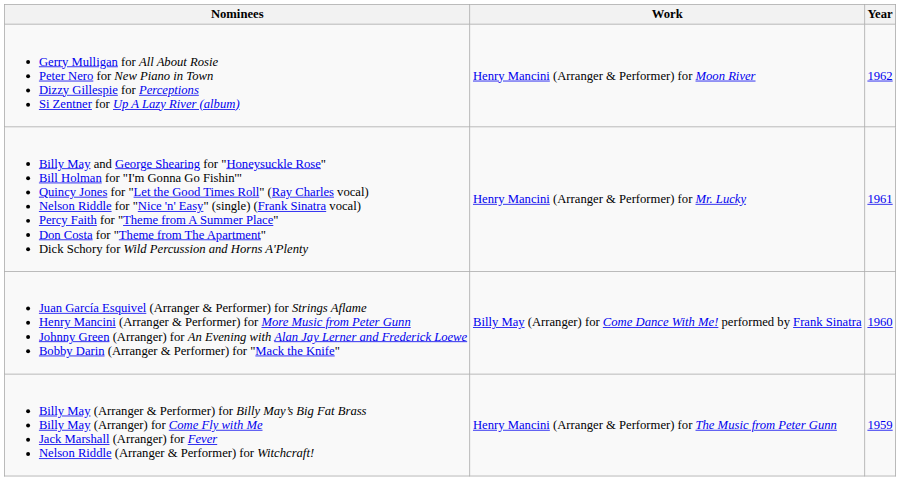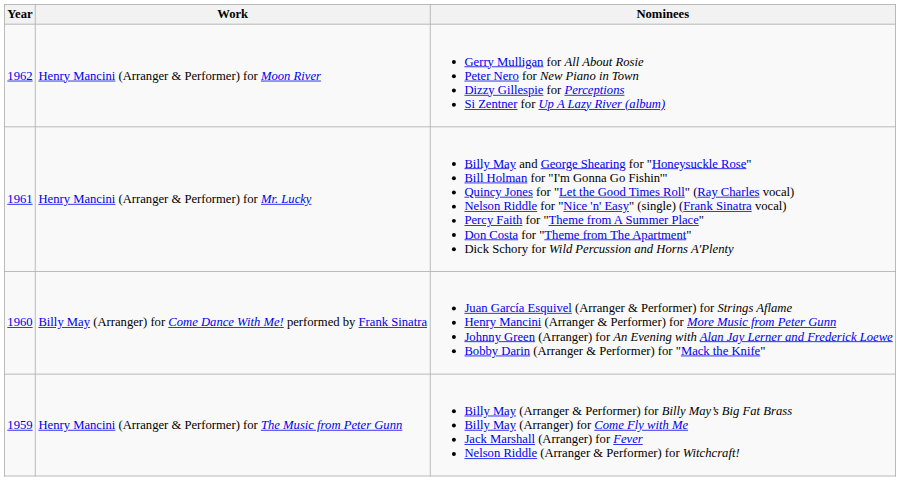 <table class="wikitable sortable">
 <tr>
+<th scope="col">Year</th>
+<th scope="col">Work</th>
 <th scope="col">Nominees</th>
-<th scope="col">Work</th>
-<th scope="col">Year</th>
 </tr>
 <tr>
+<td><a href='#'>1962</a></td>
+<td><a href='#'>Henry Mancini</a> (Arranger & Performer) for <em><a href='#'>Moon River</a></em></td>
 <td><br><ul><li><a href='#'>Gerry Mulligan</a> for <em>All About Rosie</em></li><li><a href='#'>Peter Nero</a> for <em>New Piano in Town</em></li><li><a href='#'>Dizzy Gillespie</a> for <em><a href='#'>Perceptions</a></em></li><li><a href='#'>Si Zentner</a> for <em><a href='#'>Up A Lazy River (album)</a></em></li></ul></td>
-<td><a href='#'>Henry Mancini</a> (Arranger & Performer) for <em><a href='#'>Moon River</a></em></td>
-<td><a href='#'>1962</a></td>
 </tr>
 <tr>
+<td><a href='#'>1961</a></td>
+<td><a href='#'>Henry Mancini</a> (Arranger & Performer) for <em><a href='#'>Mr. Lucky</a></em></td>
 <td><br><ul><li><a href='#'>Billy May</a> and <a href='#'>George Shearing</a> for "<a href='#'>Honeysuckle Rose</a>"</li><li><a href='#'>Bill Holman</a> for "I'm Gonna Go Fishin'"</li><li><a href='#'>Quincy Jones</a> for "<a href='#'>Let the Good Times Roll</a>" (<a href='#'>Ray Charles</a> vocal)</li><li><a href='#'>Nelson Riddle</a> for "<a href='#'>Nice 'n' Easy</a>" (single) (<a href='#'>Frank Sinatra</a> vocal)</li><li><a href='#'>Percy Faith</a> for "<a href='#'>Theme from A Summer Place</a>"</li><li><a href='#'>Don Costa</a> for "<a href='#'>Theme from The Apartment</a>"</li><li>Dick Schory for <em>Wild Percussion and Horns A'Plenty</em></li></ul></td>
-<td><a href='#'>Henry Mancini</a> (Arranger & Performer) for <em><a href='#'>Mr. Lucky</a></em></td>
-<td><a href='#'>1961</a></td>
 </tr>
 <tr>
+<td><a href='#'>1960</a></td>
+<td><a href='#'>Billy May</a> (Arranger) for <em><a href='#'>Come Dance With Me!</a></em> performed by <a href='#'>Frank Sinatra</a></td>
 <td><br><ul><li><a href='#'>Juan García Esquivel</a> (Arranger & Performer) for <em>Strings Aflame</em></li><li><a href='#'>Henry Mancini</a> (Arranger & Performer) for <em><a href='#'>More Music from Peter Gunn</a></em></li><li><a href='#'>Johnny Green</a> (Arranger) for <em>An Evening with <a href='#'>Alan Jay Lerner and Frederick Loewe</a></em></li><li><a href='#'>Bobby Darin</a> (Arranger & Performer) for "<a href='#'>Mack the Knife</a>"</li></ul></td>
-<td><a href='#'>Billy May</a> (Arranger) for <em><a href='#'>Come Dance With Me!</a></em> performed by <a href='#'>Frank Sinatra</a></td>
-<td><a href='#'>1960</a></td>
 </tr>
 <tr>
+<td><a href='#'>1959</a></td>
+<td><a href='#'>Henry Mancini</a> (Arranger & Performer) for <em><a href='#'>The Music from Peter Gunn</a></em></td>
 <td><br><ul><li><a href='#'>Billy May</a> (Arranger & Performer) for <em>Billy May’s Big Fat Brass</em></li><li><a href='#'>Billy May</a> (Arranger) for <em><a href='#'>Come Fly with Me</a></em></li><li><a href='#'>Jack Marshall</a> (Arranger) for <em><a href='#'>Fever</a></em></li><li><a href='#'>Nelson Riddle</a> (Arranger & Performer) for <em>Witchcraft!</em></li></ul></td>
-<td><a href='#'>Henry Mancini</a> (Arranger & Performer) for <em><a href='#'>The Music from Peter Gunn</a></em></td>
-<td><a href='#'>1959</a></td>
 </tr>
 </table>
